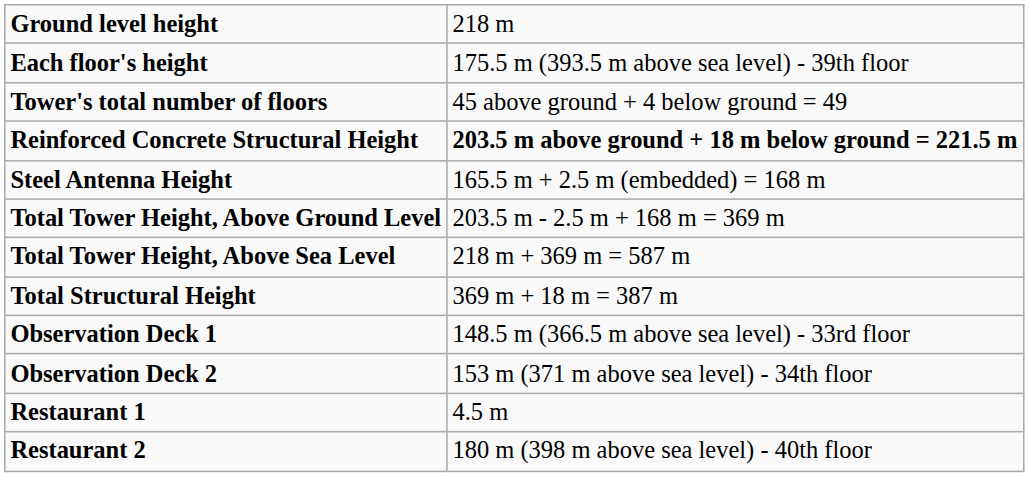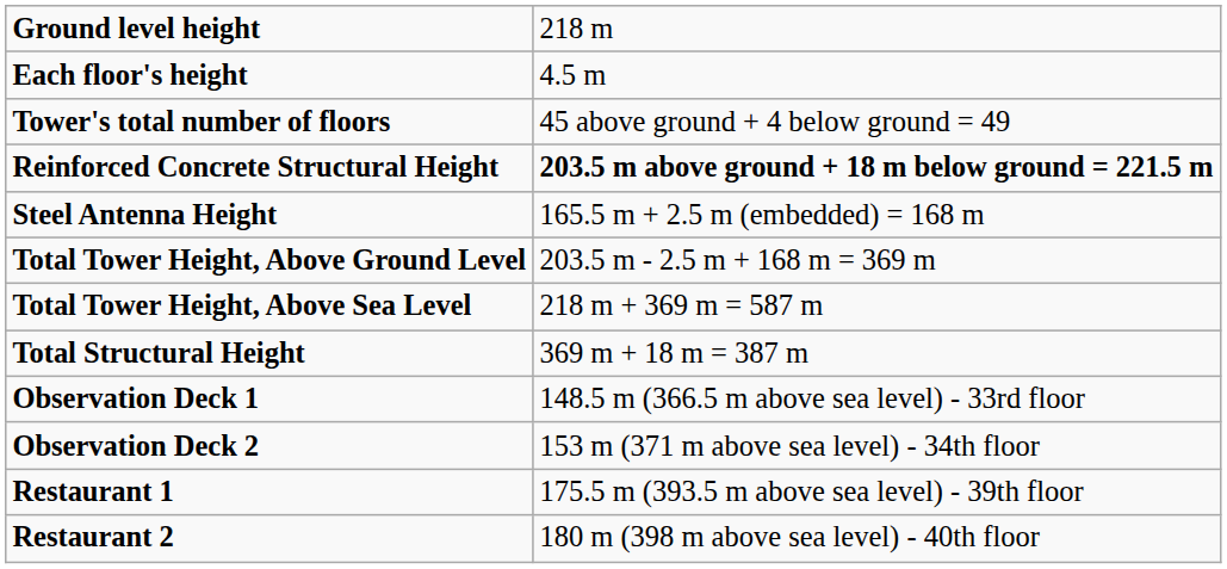 <table class="wikitable">
 <tr>
 <td><strong>Ground level height</strong></td>
 <td>218 m</td>
 </tr>
 <tr>
 <td><strong>Each floor's height</strong></td>
-<td>175.5 m (393.5 m above sea level) - 39th floor</td>
+<td>4.5 m</td>
 </tr>
 <tr>
 <td><strong>Tower's total number of floors</strong></td>
 <td>45 above ground + 4 below ground = 49</td>
 </tr>
 <tr>
 <td><strong>Reinforced Concrete Structural Height</strong></td>
 <td><strong>203.5 m above ground + 18 m below ground = 221.5 m</strong></td>
 </tr>
 <tr>
 <td><strong>Steel Antenna Height</strong></td>
 <td>165.5 m + 2.5 m (embedded) = 168 m</td>
 </tr>
 <tr>
 <td><strong>Total Tower Height, Above Ground Level</strong></td>
 <td>203.5 m - 2.5 m + 168 m = 369 m</td>
 </tr>
 <tr>
 <td><strong>Total Tower Height, Above Sea Level</strong></td>
 <td>218 m + 369 m = 587 m</td>
 </tr>
 <tr>
 <td><strong>Total Structural Height</strong></td>
 <td>369 m + 18 m = 387 m</td>
 </tr>
 <tr>
 <td><strong>Observation Deck 1</strong></td>
 <td>148.5 m (366.5 m above sea level) - 33rd floor</td>
 </tr>
 <tr>
 <td><strong>Observation Deck 2</strong></td>
 <td>153 m (371 m above sea level) - 34th floor</td>
 </tr>
 <tr>
 <td><strong>Restaurant 1</strong></td>
-<td>4.5 m</td>
+<td>175.5 m (393.5 m above sea level) - 39th floor</td>
 </tr>
 <tr>
 <td><strong>Restaurant 2</strong></td>
 <td>180 m (398 m above sea level) - 40th floor</td>
 </tr>
 </table>
